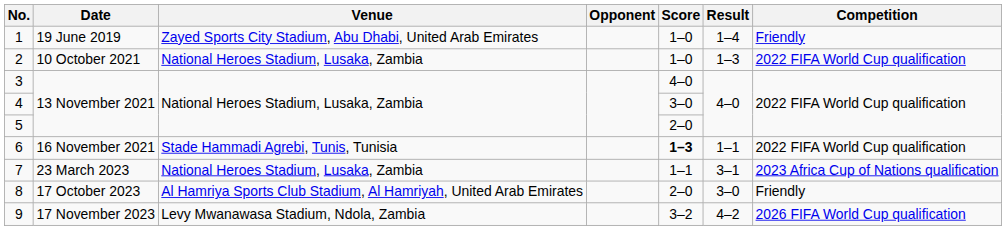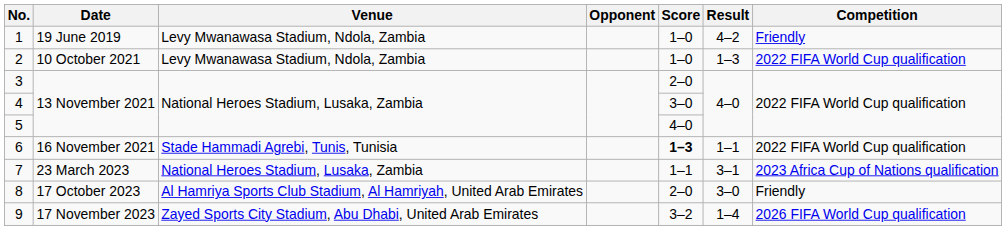 <table class="wikitable sortable">
 <tr>
 <th scope="col">No.</th>
 <th scope="col">Date</th>
 <th scope="col">Venue</th>
 <th scope="col">Opponent</th>
 <th scope="col">Score</th>
 <th scope="col">Result</th>
 <th scope="col">Competition</th>
 </tr>
 <tr>
 <td align="center">1</td>
 <td>19 June 2019</td>
-<td><a href='#'>Zayed Sports City Stadium</a>, <a href='#'>Abu Dhabi</a>, United Arab Emirates</td>
+<td>Levy Mwanawasa Stadium, Ndola, Zambia</td>
 <td></td>
 <td align="center">1–0</td>
-<td align="center">1–4</td>
+<td align="center">4–2</td>
 <td><a href='#'>Friendly</a></td>
 </tr>
 <tr>
 <td align="center">2</td>
 <td>10 October 2021</td>
-<td><a href='#'>National Heroes Stadium</a>, <a href='#'>Lusaka</a>, Zambia</td>
+<td>Levy Mwanawasa Stadium, Ndola, Zambia</td>
 <td></td>
 <td align="center">1–0</td>
 <td align="center">1–3</td>
 <td><a href='#'>2022 FIFA World Cup qualification</a></td>
 </tr>
 <tr>
 <td align="center">3</td>
 <td rowspan="3">13 November 2021</td>
 <td rowspan="3">National Heroes Stadium, Lusaka, Zambia</td>
 <td rowspan="3"></td>
-<td align="center">4–0</td>
+<td align="center">2–0</td>
 <td align="center" rowspan="3">4–0</td>
 <td rowspan="3">2022 FIFA World Cup qualification</td>
 </tr>
 <tr>
 <td align="center">4</td>
 <td align="center">3–0</td>
 </tr>
 <tr>
 <td align="center">5</td>
-<td align="center">2–0</td>
+<td align="center">4–0</td>
 </tr>
 <tr>
 <td align="center">6</td>
 <td>16 November 2021</td>
 <td><a href='#'>Stade Hammadi Agrebi</a>, <a href='#'>Tunis</a>, Tunisia</td>
 <td></td>
 <td align="center"><strong>1–3</strong></td>
 <td align="center">1–1</td>
 <td>2022 FIFA World Cup qualification</td>
 </tr>
 <tr>
 <td align="center">7</td>
 <td>23 March 2023</td>
 <td><a href='#'>National Heroes Stadium</a>, <a href='#'>Lusaka</a>, Zambia</td>
 <td></td>
 <td align="center">1–1</td>
 <td align="center">3–1</td>
 <td><a href='#'>2023 Africa Cup of Nations qualification</a></td>
 </tr>
 <tr>
 <td align="center">8</td>
 <td>17 October 2023</td>
 <td><a href='#'>Al Hamriya Sports Club Stadium</a>, <a href='#'>Al Hamriyah</a>, United Arab Emirates</td>
 <td></td>
 <td align="center">2–0</td>
 <td align="center">3–0</td>
 <td>Friendly</td>
 </tr>
 <tr>
 <td align="center">9</td>
 <td>17 November 2023</td>
-<td>Levy Mwanawasa Stadium, Ndola, Zambia</td>
+<td><a href='#'>Zayed Sports City Stadium</a>, <a href='#'>Abu Dhabi</a>, United Arab Emirates</td>
 <td></td>
 <td align="center">3–2</td>
-<td align="center">4–2</td>
+<td align="center">1–4</td>
 <td><a href='#'>2026 FIFA World Cup qualification</a></td>
 </tr>
 </table>
